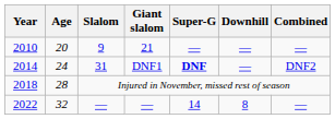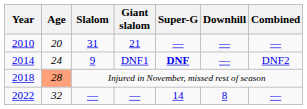 <table class=wikitable style="text-align:center">
 <tr>
 <th>  Year  </th>
 <th> Age </th>
 <th> Slalom </th>
 <th> Giant <br> slalom </th>
 <th>Super-G</th>
 <th>Downhill</th>
 <th>Combined</th>
 </tr>
 <tr>
 <td><a href='#'>2010</a></td>
 <td><em>20</em></td>
-<td><a href='#'>9</a></td>
+<td><a href='#'>31</a></td>
 <td><a href='#'>21</a></td>
 <td><a href='#'>—</a></td>
 <td><a href='#'>—</a></td>
 <td><a href='#'>—</a></td>
 </tr>
 <tr>
 <td><a href='#'>2014</a></td>
 <td><em>24</em></td>
-<td><a href='#'>31</a></td>
+<td><a href='#'>9</a></td>
 <td><a href='#'>DNF1</a></td>
 <td><strong><a href='#'>DNF</a></strong></td>
 <td><a href='#'>—</a></td>
 <td><a href='#'>DNF2</a></td>
 </tr>
 <tr>
 <td><a href='#'>2018</a></td>
-<td><em>28</em></td>
+<td style="background: lightsalmon;"><em>28</em></td>
 <td colspan=6><small><em>Injured in November, missed rest of season</em></small></td>
 </tr>
 <tr>
 <td><a href='#'>2022</a></td>
 <td><em>32</em></td>
 <td><a href='#'>—</a></td>
 <td><a href='#'>—</a></td>
 <td><a href='#'>14</a></td>
 <td><a href='#'>8</a></td>
 <td><a href='#'>—</a></td>
 </tr>
 </table>
